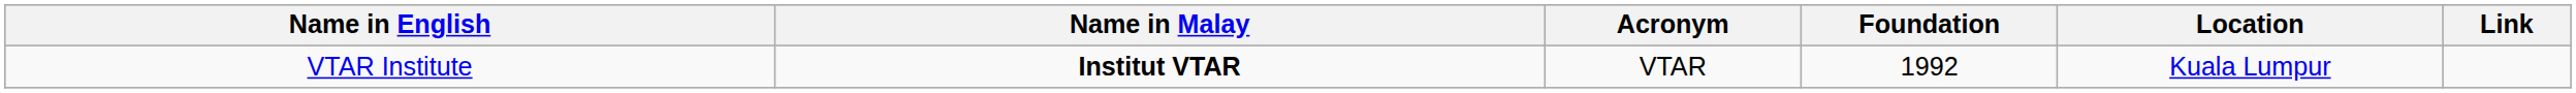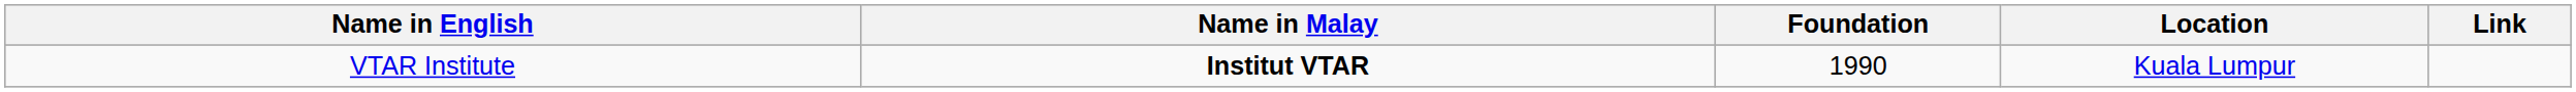 <table class="wikitable sortable" width="100%">
 <tr>
 <th>Name in <a href='#'>English</a></th>
 <th>Name in <a href='#'>Malay</a></th>
-<th>Acronym</th>
 <th>Foundation</th>
 <th>Location</th>
 <th class="unsortable">Link</th>
 </tr>
 <tr>
 <td width="30%" align="center"><a href='#'>VTAR Institute</a></td>
 <td width="30%" align="center"><strong>Institut VTAR</strong></td>
-<td width="10%" align="center">VTAR</td>
-<td width="10%" align="center">1992</td>
+<td width="10%" align="center">1990</td>
 <td width="15%" align="center"><a href='#'>Kuala Lumpur</a></td>
 <td width="5%" align="center"></td>
 </tr>
 </table>
